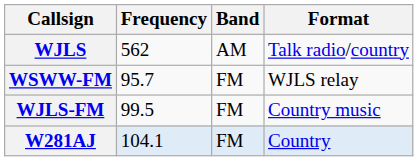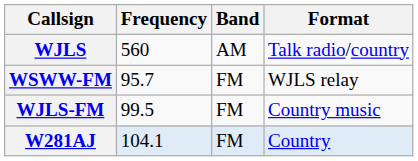 <table class="wikitable sortable">
 <tr>
 <th scope="col">Callsign</th>
 <th scope="col">Frequency</th>
 <th scope="col">Band</th>
 <th scope="col">Format</th>
 </tr>
 <tr>
 <th scope = "row"><a href='#'>WJLS</a></th>
-<td>562</td>
+<td>560</td>
 <td>AM</td>
 <td><a href='#'>Talk radio</a>/<a href='#'>country</a></td>
 </tr>
 <tr>
 <th scope = "row"><a href='#'>WSWW-FM</a></th>
 <td>95.7</td>
 <td>FM</td>
 <td>WJLS relay</td>
 </tr>
 <tr>
 <th scope = "row"><a href='#'>WJLS-FM</a></th>
 <td>99.5</td>
 <td>FM</td>
 <td><a href='#'>Country music</a></td>
 </tr>
 <tr style="background-color:#DFEBF6;">
 <th scope = "row"><a href='#'>W281AJ</a></th>
 <td>104.1</td>
 <td>FM</td>
 <td><a href='#'>Country</a></td>
 </tr>
 </table>
